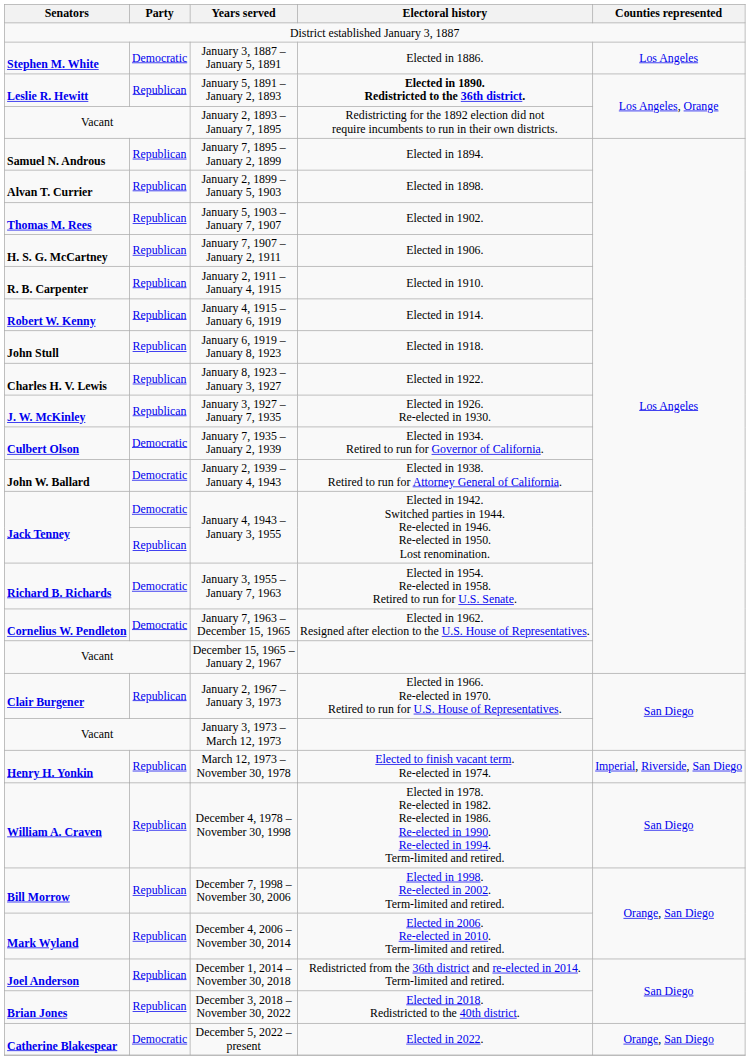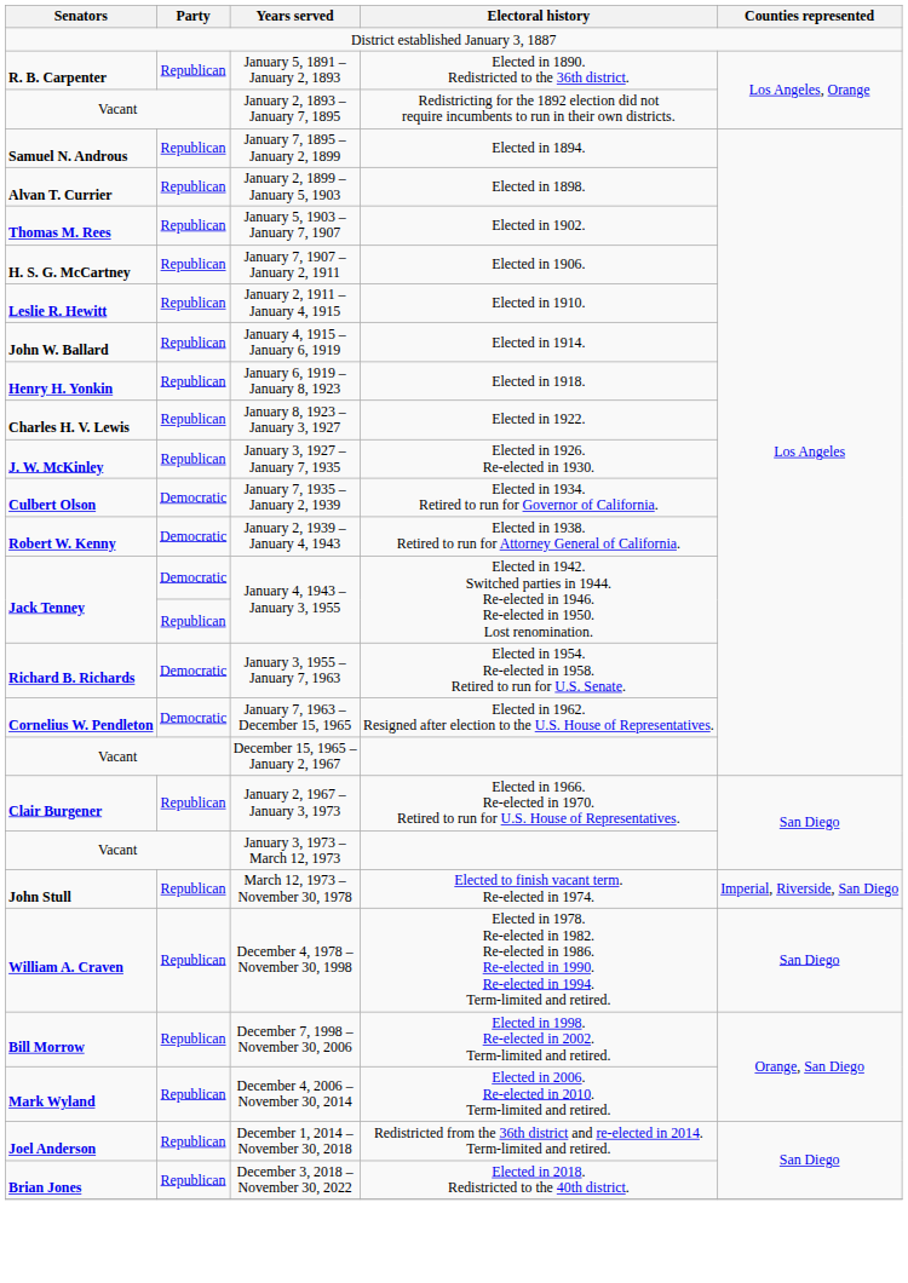 <table class=wikitable style="text-align:center">
 <tr>
 <th>Senators</th>
 <th>Party</th>
 <th>Years served</th>
 <th>Electoral history</th>
 <th>Counties represented</th>
 </tr>
 <tr>
 <td colspan=5>District established January 3, 1887</td>
 </tr>
 <tr>
-<td align=left><br><strong><a href='#'>Stephen M. White</a></strong> <br> </td>
-<td><a href='#'>Democratic</a></td>
-<td>January 3, 1887 – <br>January 5, 1891</td>
-<td>Elected in 1886. <br> </td>
-<td><a href='#'>Los Angeles</a></td>
-</tr>
-<tr>
-<td align=left><br><strong><a href='#'>Leslie R. Hewitt</a></strong><br> </td>
+<td align=left><br><strong>R. B. Carpenter</strong> <br> </td>
 <td><a href='#'>Republican</a></td>
 <td>January 5, 1891 – <br>January 2, 1893</td>
-<td><strong>Elected in 1890. <br> Redistricted to the <a href='#'>36th district</a>.</strong></td>
+<td>Elected in 1890. <br> Redistricted to the <a href='#'>36th district</a>.</td>
 <td rowspan=2><a href='#'>Los Angeles</a>, <a href='#'>Orange</a></td>
 </tr>
 <tr>
 <td colspan="2">Vacant</td>
 <td>January 2, 1893 – <br> January 7, 1895</td>
 <td>Redistricting for the 1892 election did not <br> require incumbents to run in their own districts.</td>
 </tr>
 <tr>
 <td align=left> <br><strong>Samuel N. Androus</strong><br> </td>
 <td><a href='#'>Republican</a></td>
 <td>January 7, 1895 – <br>January 2, 1899</td>
 <td>Elected in 1894. <br> </td>
 <td rowspan="16"><a href='#'>Los Angeles</a></td>
 </tr>
 <tr>
 <td align=left><br><strong>Alvan T. Currier</strong><br> </td>
 <td><a href='#'>Republican</a></td>
 <td>January 2, 1899 – <br>January 5, 1903</td>
 <td>Elected in 1898. <br> </td>
 </tr>
 <tr>
 <td align=left><br><strong><a href='#'>Thomas M. Rees</a></strong><br> </td>
 <td><a href='#'>Republican</a></td>
 <td>January 5, 1903 – <br>January 7, 1907</td>
 <td>Elected in 1902. <br> </td>
 </tr>
 <tr>
 <td align=left><br><strong>H. S. G. McCartney</strong><br> </td>
 <td><a href='#'>Republican</a></td>
 <td>January 7, 1907 – <br>January 2, 1911</td>
 <td>Elected in 1906. <br> </td>
 </tr>
 <tr>
-<td align=left><br><strong>R. B. Carpenter</strong> <br> </td>
+<td align=left><br><strong><a href='#'>Leslie R. Hewitt</a></strong><br> </td>
 <td><a href='#'>Republican</a></td>
 <td>January 2, 1911 – <br>January 4, 1915</td>
 <td>Elected in 1910. <br> </td>
 </tr>
 <tr>
-<td align=left><br><strong><a href='#'>Robert W. Kenny</a></strong><br> </td>
+<td align=left><br><strong>John W. Ballard</strong><br> </td>
 <td><a href='#'>Republican</a></td>
 <td>January 4, 1915 – <br>January 6, 1919</td>
 <td>Elected in 1914. <br> </td>
 </tr>
 <tr>
-<td align=left><br><strong>John Stull</strong><br></td>
+<td align=left><br><strong><a href='#'>Henry H. Yonkin</a></strong><br> </td>
 <td><a href='#'>Republican</a></td>
 <td>January 6, 1919 – <br>January 8, 1923</td>
 <td>Elected in 1918. <br> </td>
 </tr>
 <tr>
 <td align=left><br><strong>Charles H. V. Lewis</strong><br> </td>
 <td><a href='#'>Republican</a></td>
 <td>January 8, 1923 – <br>January 3, 1927</td>
 <td>Elected in 1922. <br> </td>
 </tr>
 <tr>
 <td align=left><br><strong><a href='#'>J. W. McKinley</a></strong><br> </td>
 <td><a href='#'>Republican</a></td>
 <td>January 3, 1927 – <br>January 7, 1935</td>
 <td>Elected in 1926. <br> Re-elected in 1930. <br> </td>
 </tr>
 <tr>
 <td align=left> <br><strong><a href='#'>Culbert Olson</a></strong><br> </td>
 <td><a href='#'>Democratic</a></td>
 <td>January 7, 1935 – <br>January 2, 1939</td>
 <td>Elected in 1934. <br> Retired to run for <a href='#'>Governor of California</a>.</td>
 </tr>
 <tr>
-<td align=left><br><strong>John W. Ballard</strong><br> </td>
+<td align=left><br><strong><a href='#'>Robert W. Kenny</a></strong><br> </td>
 <td><a href='#'>Democratic</a></td>
 <td>January 2, 1939 – <br>January 4, 1943</td>
 <td>Elected in 1938. <br> Retired to run for <a href='#'>Attorney General of California</a>.</td>
 </tr>
 <tr>
 <td rowspan=2 align=left><br><strong><a href='#'>Jack Tenney</a></strong><br> </td>
 <td><a href='#'>Democratic</a></td>
 <td rowspan=2>January 4, 1943 – <br>January 3, 1955</td>
 <td rowspan=2>Elected in 1942. <br> Switched parties in 1944. <br> Re-elected in 1946. <br> Re-elected in 1950. <br> Lost renomination.</td>
 </tr>
 <tr>
 <td><a href='#'>Republican</a></td>
 </tr>
 <tr>
 <td align=left><br><strong><a href='#'>Richard B. Richards</a></strong><br> </td>
 <td><a href='#'>Democratic</a></td>
 <td>January 3, 1955 – <br>January 7, 1963</td>
 <td>Elected in 1954. <br> Re-elected in 1958. <br> Retired to run for <a href='#'>U.S. Senate</a>.</td>
 </tr>
 <tr>
 <td align=left><br><strong><a href='#'>Cornelius W. Pendleton</a></strong><br> </td>
 <td><a href='#'>Democratic</a></td>
 <td>January 7, 1963 – <br> December 15, 1965</td>
 <td>Elected in 1962. <br> Resigned after election to the <a href='#'>U.S. House of Representatives</a>.</td>
 </tr>
 <tr>
 <td colspan="2">Vacant</td>
 <td>December 15, 1965 – <br> January 2, 1967</td>
 <td></td>
 </tr>
 <tr>
 <td align=left><br><strong><a href='#'>Clair Burgener</a></strong><br></td>
 <td><a href='#'>Republican</a></td>
 <td>January 2, 1967 – <br> January 3, 1973</td>
 <td>Elected in 1966. <br> Re-elected in 1970. <br> Retired to run for <a href='#'>U.S. House of Representatives</a>.</td>
 <td rowspan=2><a href='#'>San Diego</a></td>
 </tr>
 <tr>
 <td colspan="2">Vacant</td>
 <td>January 3, 1973 – <br> March 12, 1973</td>
 <td></td>
 </tr>
 <tr>
-<td align=left><br><strong><a href='#'>Henry H. Yonkin</a></strong><br> </td>
+<td align=left><br><strong>John Stull</strong><br></td>
 <td><a href='#'>Republican</a></td>
 <td>March 12, 1973 – <br>November 30, 1978</td>
 <td><a href='#'>Elected to finish vacant term</a>. <br> Re-elected in 1974. <br> </td>
 <td rowspan="2"><a href='#'>Imperial</a>, <a href='#'>Riverside</a>, <a href='#'>San Diego</a></td>
 </tr>
 <tr>
 <td rowspan=2 align=left><br><strong><a href='#'>William A. Craven</a></strong> <br> </td>
 <td rowspan=2 ><a href='#'>Republican</a></td>
 <td rowspan=2>December 4, 1978 – <br>November 30, 1998</td>
 <td rowspan="2">Elected in 1978. <br> Re-elected in 1982. <br> Re-elected in 1986. <br> <a href='#'>Re-elected in 1990</a>. <br> <a href='#'>Re-elected in 1994</a>. <br> Term-limited and retired.</td>
 </tr>
 <tr>
 <td><a href='#'>San Diego</a></td>
 </tr>
 <tr>
 <td align=left><br><strong><a href='#'>Bill Morrow</a></strong><br> </td>
 <td><a href='#'>Republican</a></td>
 <td>December 7, 1998 – <br>November 30, 2006</td>
 <td><a href='#'>Elected in 1998</a>. <br> <a href='#'>Re-elected in 2002</a>. <br> Term-limited and retired.</td>
 <td rowspan="2"><a href='#'>Orange</a>, <a href='#'>San Diego</a></td>
 </tr>
 <tr>
 <td align=left><br><strong><a href='#'>Mark Wyland</a></strong> <br> </td>
 <td><a href='#'>Republican</a></td>
 <td>December 4, 2006 – <br> November 30, 2014</td>
 <td><a href='#'>Elected in 2006</a>. <br> <a href='#'>Re-elected in 2010</a>. <br> Term-limited and retired.</td>
 </tr>
 <tr>
 <td align=left><br><strong><a href='#'>Joel Anderson</a></strong><br></td>
 <td><a href='#'>Republican</a></td>
 <td>December 1, 2014 – <br>November 30, 2018</td>
 <td>Redistricted from the <a href='#'>36th district</a> and <a href='#'>re-elected in 2014</a>. <br> Term-limited and retired.</td>
 <td rowspan="2"><a href='#'>San Diego</a></td>
 </tr>
 <tr>
 <td align=left><br><strong><a href='#'>Brian Jones</a></strong><br></td>
 <td><a href='#'>Republican</a></td>
 <td>December 3, 2018 – <br>November 30, 2022</td>
 <td><a href='#'>Elected in 2018</a>. <br> Redistricted to the <a href='#'>40th district</a>.</td>
 </tr>
 <tr>
-<td align=left><br><strong><a href='#'>Catherine Blakespear</a></strong><br></td>
-<td><a href='#'>Democratic</a></td>
-<td>December 5, 2022 – <br> present</td>
-<td><a href='#'>Elected in 2022</a>.</td>
-<td><a href='#'>Orange</a>, <a href='#'>San Diego</a></td>
-</tr>
-<tr>
 </tr>
 </table>
